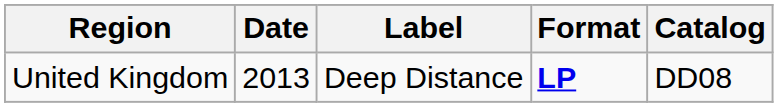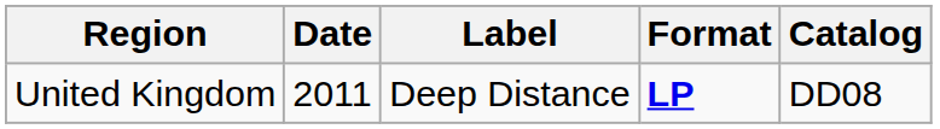 <table class="wikitable">
 <tr>
 <th>Region</th>
 <th>Date</th>
 <th>Label</th>
 <th>Format</th>
 <th>Catalog</th>
 </tr>
 <tr>
 <td>United Kingdom</td>
-<td>2013</td>
+<td>2011</td>
 <td>Deep Distance</td>
 <td><strong><a href='#'>LP</a></strong></td>
 <td>DD08</td>
 </tr>
 </table>
